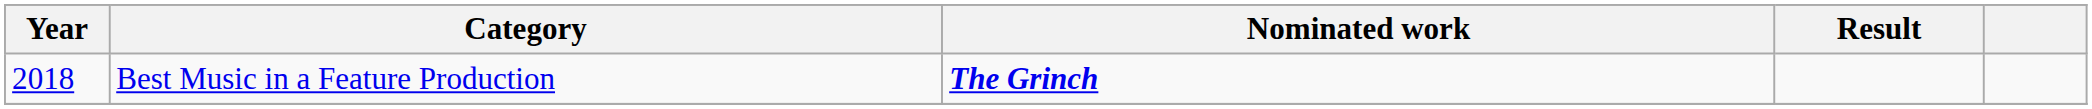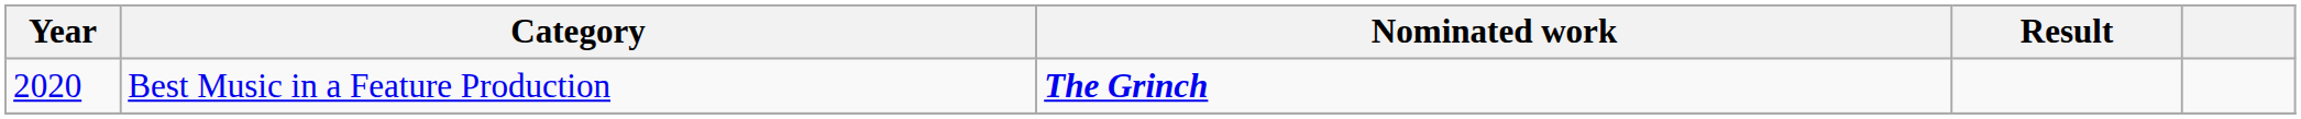 <table class="wikitable" style="width:85%;">
 <tr>
 <th width=5%>Year</th>
 <th style="width:40%;">Category</th>
 <th style="width:40%;">Nominated work</th>
 <th style="width:10%;">Result</th>
 <th width=5%></th>
 </tr>
 <tr>
-<td><a href='#'>2018</a></td>
+<td><a href='#'>2020</a></td>
 <td><a href='#'>Best Music in a Feature Production</a></td>
 <td><strong><em><a href='#'>The Grinch</a></em></strong></td>
 <td></td>
 <td align="center"></td>
 </tr>
 <tr>
 </tr>
 </table>
